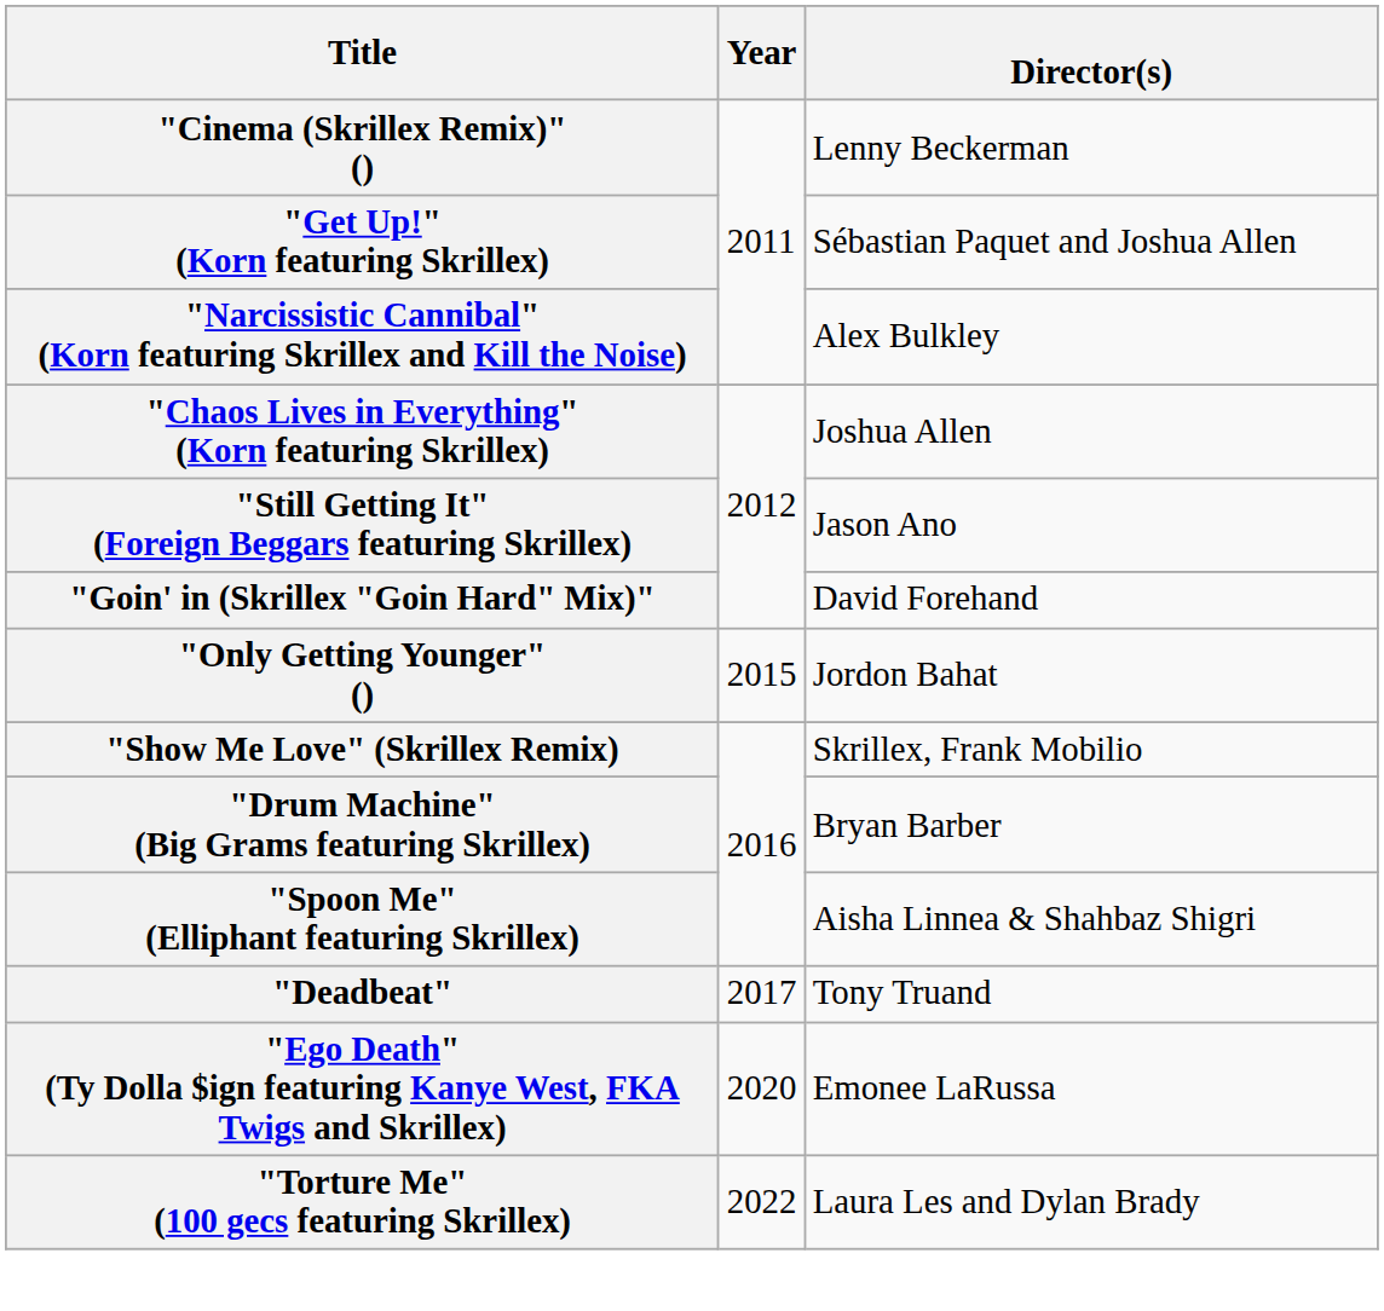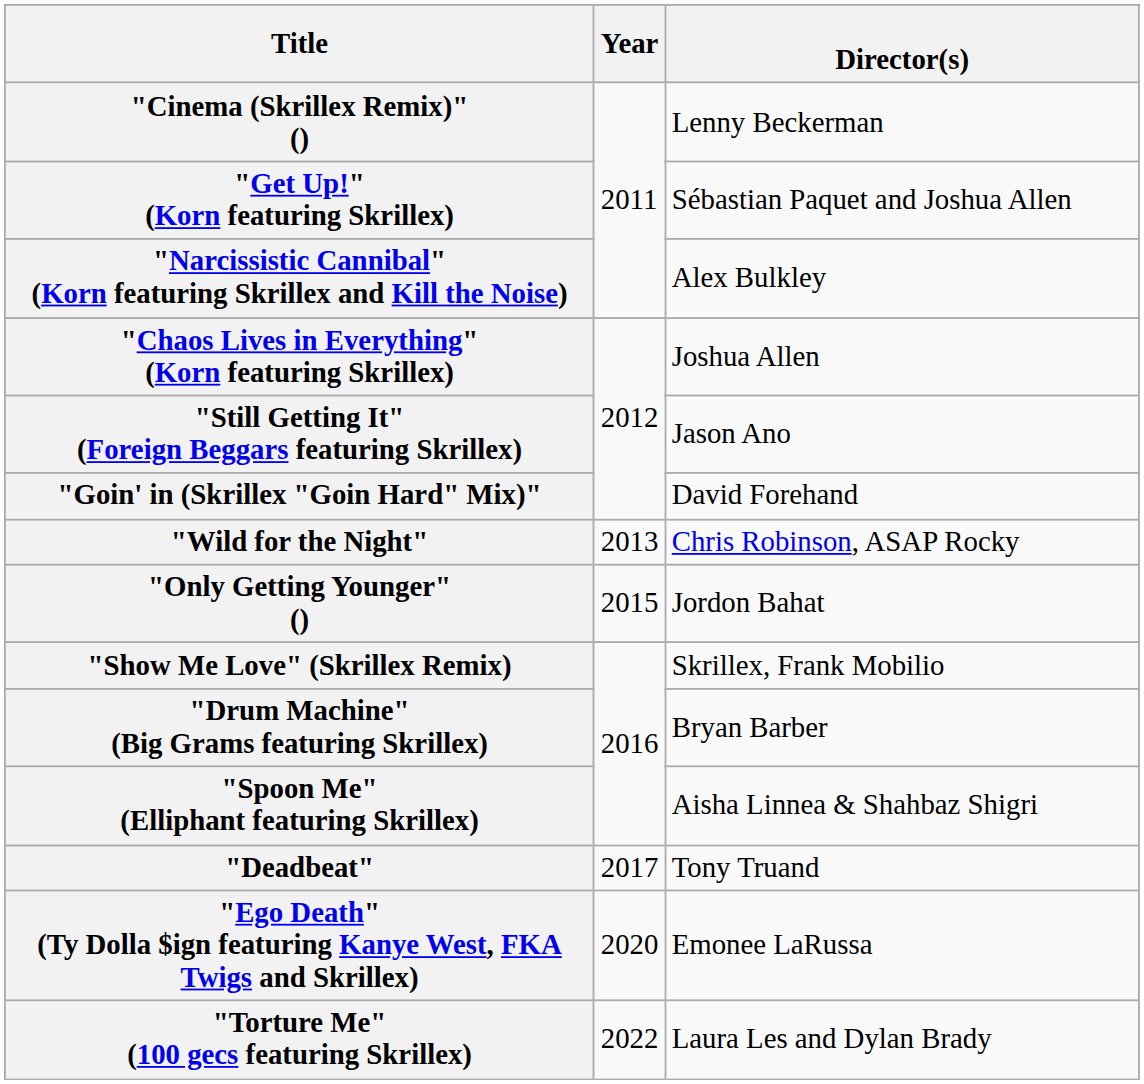 <table class="wikitable plainrowheaders" style="text-align:left;">
 <tr>
 <th scope="col" style="width:20em;">Title</th>
 <th scope="col">Year</th>
 <th scope="col" style="width:16em;"><br>Director(s)</th>
 </tr>
 <tr>
 <th scope="row">"Cinema (Skrillex Remix)" <br>()</th>
 <td rowspan="3">2011</td>
 <td>Lenny Beckerman</td>
 </tr>
 <tr>
 <th scope="row">"<a href='#'>Get Up!</a>"<br><span>(<a href='#'>Korn</a> featuring Skrillex)</span></th>
 <td>Sébastian Paquet and Joshua Allen</td>
 </tr>
 <tr>
 <th scope="row">"<a href='#'>Narcissistic Cannibal</a>"<br><span>(<a href='#'>Korn</a> featuring Skrillex and <a href='#'>Kill the Noise</a>)</span></th>
 <td>Alex Bulkley</td>
 </tr>
 <tr>
 <th scope="row">"<a href='#'>Chaos Lives in Everything</a>"<br><span>(<a href='#'>Korn</a> featuring Skrillex)</span></th>
 <td rowspan="3">2012</td>
 <td>Joshua Allen</td>
 </tr>
 <tr>
 <th scope="row">"Still Getting It"<br><span>(<a href='#'>Foreign Beggars</a> featuring Skrillex)</span></th>
 <td>Jason Ano</td>
 </tr>
 <tr>
 <th scope="row">"Goin' in (Skrillex "Goin Hard" Mix)" <br></th>
 <td>David Forehand</td>
+</tr>
+<tr>
+<th scope="row">"Wild for the Night" <br></th>
+<td>2013</td>
+<td><a href='#'>Chris Robinson</a>, ASAP Rocky</td>
 </tr>
 <tr>
 <th scope="row">"Only Getting Younger" <br>()</th>
 <td>2015</td>
 <td>Jordon Bahat</td>
 </tr>
 <tr>
 <th scope="row">"Show Me Love" (Skrillex Remix) <br></th>
 <td rowspan="3">2016</td>
 <td>Skrillex, Frank Mobilio </td>
 </tr>
 <tr>
 <th scope="row">"Drum Machine"<br><span>(Big Grams featuring Skrillex)</span></th>
 <td>Bryan Barber</td>
 </tr>
 <tr>
 <th scope="row">"Spoon Me"<br><span>(Elliphant featuring Skrillex)</span></th>
 <td>Aisha Linnea & Shahbaz Shigri</td>
 </tr>
 <tr>
 <th scope="row">"Deadbeat" <br></th>
 <td>2017</td>
 <td>Tony Truand</td>
 </tr>
 <tr>
 <th scope="row">"<a href='#'>Ego Death</a>"<br><span>(Ty Dolla $ign featuring <a href='#'>Kanye West</a>, <a href='#'>FKA Twigs</a> and Skrillex)</span></th>
 <td>2020</td>
 <td>Emonee LaRussa</td>
 </tr>
 <tr>
 <th ! scope="row">"Torture Me"<br><span>(<a href='#'>100 gecs</a> featuring Skrillex)</span></th>
 <td>2022</td>
 <td>Laura Les and Dylan Brady</td>
 </tr>
 </table>
